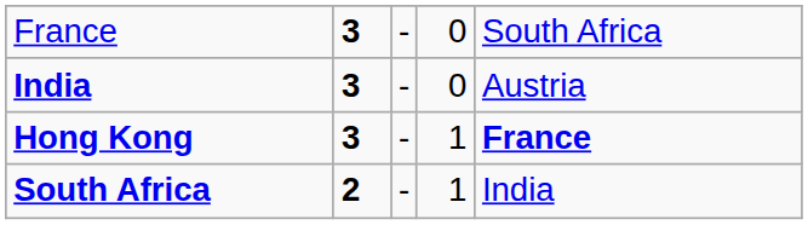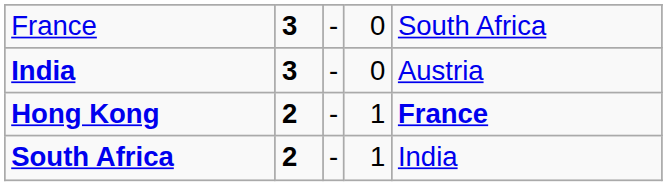 <table class="wikitable">
 <tr>
 <td width=150> <a href='#'>France</a></td>
 <td style="width:20px; text-align:left;"><strong>3</strong></td>
 <td>-</td>
 <td style="width:20px; text-align:right;">0</td>
 <td width=150> <a href='#'>South Africa</a></td>
 </tr>
 <tr>
 <td> <strong><a href='#'>India</a></strong></td>
 <td style="text-align:left;"><strong>3</strong></td>
 <td>-</td>
 <td style="text-align:right;">0</td>
 <td> <a href='#'>Austria</a></td>
 </tr>
 <tr>
 <td> <strong><a href='#'>Hong Kong</a></strong></td>
-<td style="text-align:left;"><strong>3</strong></td>
+<td style="text-align:left;"><strong>2</strong></td>
 <td>-</td>
 <td style="text-align:right;">1</td>
 <td><strong> <a href='#'>France</a></strong></td>
 </tr>
 <tr>
 <td> <strong><a href='#'>South Africa</a></strong></td>
 <td style="text-align:left;"><strong>2</strong></td>
 <td>-</td>
 <td style="text-align:right;">1</td>
 <td> <a href='#'>India</a></td>
 </tr>
 </table>
